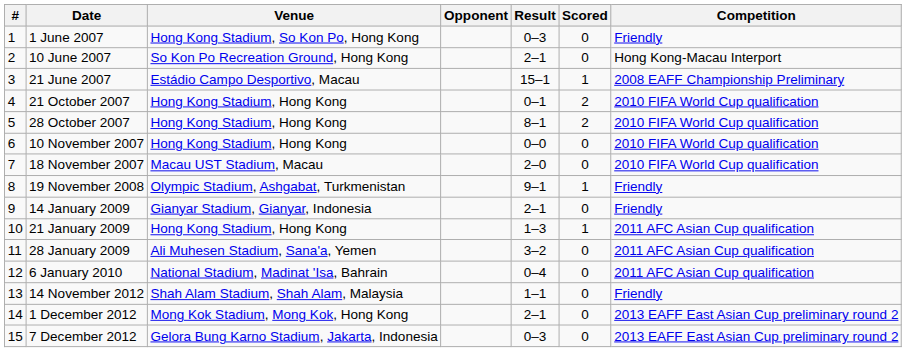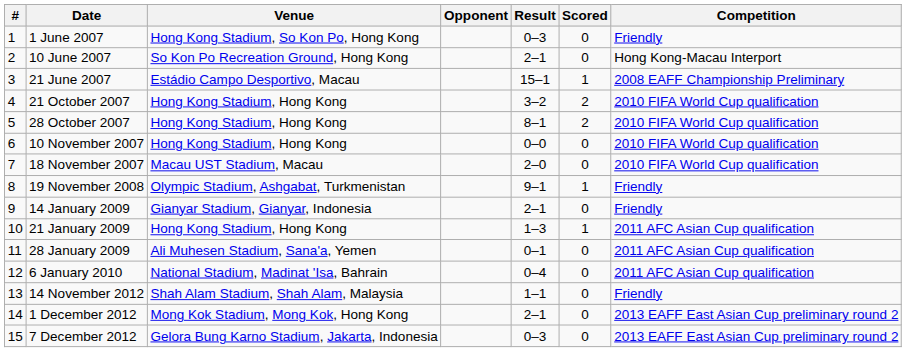 <table class="wikitable" style="font-size:90%; text-align: left;">
 <tr bgcolor="#CCCCCC" align="center">
 <th>#</th>
 <th>Date</th>
 <th>Venue</th>
 <th>Opponent</th>
 <th>Result</th>
 <th>Scored</th>
 <th>Competition</th>
 </tr>
 <tr>
 <td>1</td>
 <td>1 June 2007</td>
 <td><a href='#'>Hong Kong Stadium</a>, <a href='#'>So Kon Po</a>, Hong Kong</td>
 <td></td>
 <td align=center>0–3</td>
 <td align=center>0</td>
 <td><a href='#'>Friendly</a></td>
 </tr>
 <tr>
 <td>2</td>
 <td>10 June 2007</td>
 <td><a href='#'>So Kon Po Recreation Ground</a>, Hong Kong</td>
 <td></td>
 <td align=center>2–1</td>
 <td align=center>0</td>
 <td>Hong Kong-Macau Interport</td>
 </tr>
 <tr>
 <td>3</td>
 <td>21 June 2007</td>
 <td><a href='#'>Estádio Campo Desportivo</a>, Macau</td>
 <td></td>
 <td align=center>15–1</td>
 <td align=center>1</td>
 <td><a href='#'>2008 EAFF Championship Preliminary</a></td>
 </tr>
 <tr>
 <td>4</td>
 <td>21 October 2007</td>
 <td><a href='#'>Hong Kong Stadium</a>, Hong Kong</td>
 <td></td>
-<td align=center>0–1</td>
+<td align=center>3–2</td>
 <td align=center>2</td>
 <td><a href='#'>2010 FIFA World Cup qualification</a></td>
 </tr>
 <tr>
 <td>5</td>
 <td>28 October 2007</td>
 <td><a href='#'>Hong Kong Stadium</a>, Hong Kong</td>
 <td></td>
 <td align=center>8–1</td>
 <td align=center>2</td>
 <td><a href='#'>2010 FIFA World Cup qualification</a></td>
 </tr>
 <tr>
 <td>6</td>
 <td>10 November 2007</td>
 <td><a href='#'>Hong Kong Stadium</a>, Hong Kong</td>
 <td></td>
 <td align=center>0–0</td>
 <td align=center>0</td>
 <td><a href='#'>2010 FIFA World Cup qualification</a></td>
 </tr>
 <tr>
 <td>7</td>
 <td>18 November 2007</td>
 <td><a href='#'>Macau UST Stadium</a>, Macau</td>
 <td></td>
 <td align=center>2–0</td>
 <td align=center>0</td>
 <td><a href='#'>2010 FIFA World Cup qualification</a></td>
 </tr>
 <tr>
 <td>8</td>
 <td>19 November 2008</td>
 <td><a href='#'>Olympic Stadium</a>, <a href='#'>Ashgabat</a>, Turkmenistan</td>
 <td></td>
 <td align=center>9–1</td>
 <td align=center>1</td>
 <td><a href='#'>Friendly</a></td>
 </tr>
 <tr>
 <td>9</td>
 <td>14 January 2009</td>
 <td><a href='#'>Gianyar Stadium</a>, <a href='#'>Gianyar</a>, Indonesia</td>
 <td></td>
 <td align=center>2–1</td>
 <td align=center>0</td>
 <td><a href='#'>Friendly</a></td>
 </tr>
 <tr>
 <td>10</td>
 <td>21 January 2009</td>
 <td><a href='#'>Hong Kong Stadium</a>, Hong Kong</td>
 <td></td>
 <td align=center>1–3</td>
 <td align=center>1</td>
 <td><a href='#'>2011 AFC Asian Cup qualification</a></td>
 </tr>
 <tr>
 <td>11</td>
 <td>28 January 2009</td>
 <td><a href='#'>Ali Muhesen Stadium</a>, <a href='#'>Sana'a</a>, Yemen</td>
 <td></td>
-<td align=center>3–2</td>
+<td align=center>0–1</td>
 <td align=center>0</td>
 <td><a href='#'>2011 AFC Asian Cup qualification</a></td>
 </tr>
 <tr>
 <td>12</td>
 <td>6 January 2010</td>
 <td><a href='#'>National Stadium</a>, <a href='#'>Madinat 'Isa</a>, Bahrain</td>
 <td></td>
 <td align=center>0–4</td>
 <td align=center>0</td>
 <td><a href='#'>2011 AFC Asian Cup qualification</a></td>
 </tr>
 <tr>
 <td>13</td>
 <td>14 November 2012</td>
 <td><a href='#'>Shah Alam Stadium</a>, <a href='#'>Shah Alam</a>, Malaysia</td>
 <td></td>
 <td align=center>1–1</td>
 <td align=center>0</td>
 <td><a href='#'>Friendly</a></td>
 </tr>
 <tr>
 <td>14</td>
 <td>1 December 2012</td>
 <td><a href='#'>Mong Kok Stadium</a>, <a href='#'>Mong Kok</a>, Hong Kong</td>
 <td></td>
 <td align=center>2–1</td>
 <td align=center>0</td>
 <td><a href='#'>2013 EAFF East Asian Cup preliminary round 2</a></td>
 </tr>
 <tr>
 <td>15</td>
 <td>7 December 2012</td>
 <td><a href='#'>Gelora Bung Karno Stadium</a>, <a href='#'>Jakarta</a>, Indonesia</td>
 <td></td>
 <td align=center>0–3</td>
 <td align=center>0</td>
 <td><a href='#'>2013 EAFF East Asian Cup preliminary round 2</a></td>
 </tr>
 </table>
